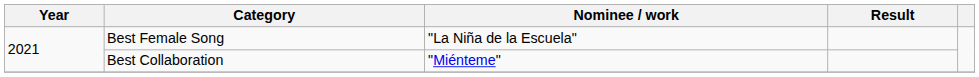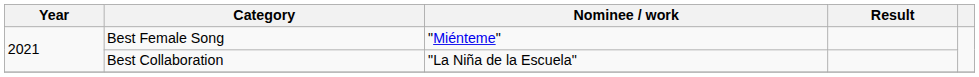 <table class="wikitable" style="width:55%;">
 <tr>
 <th>Year</th>
 <th>Category</th>
 <th>Nominee / work</th>
 <th>Result</th>
 <th></th>
 </tr>
 <tr>
 <td rowspan="2">2021</td>
 <td>Best Female Song</td>
-<td>"La Niña de la Escuela" </td>
+<td>"<a href='#'>Miénteme</a>"</td>
 <td></td>
 <td rowspan="2" style="text-align:center;"></td>
 </tr>
 <tr>
 <td>Best Collaboration</td>
-<td>"<a href='#'>Miénteme</a>"</td>
+<td>"La Niña de la Escuela" </td>
 <td></td>
 </tr>
 <tr>
 </tr>
 </table>
